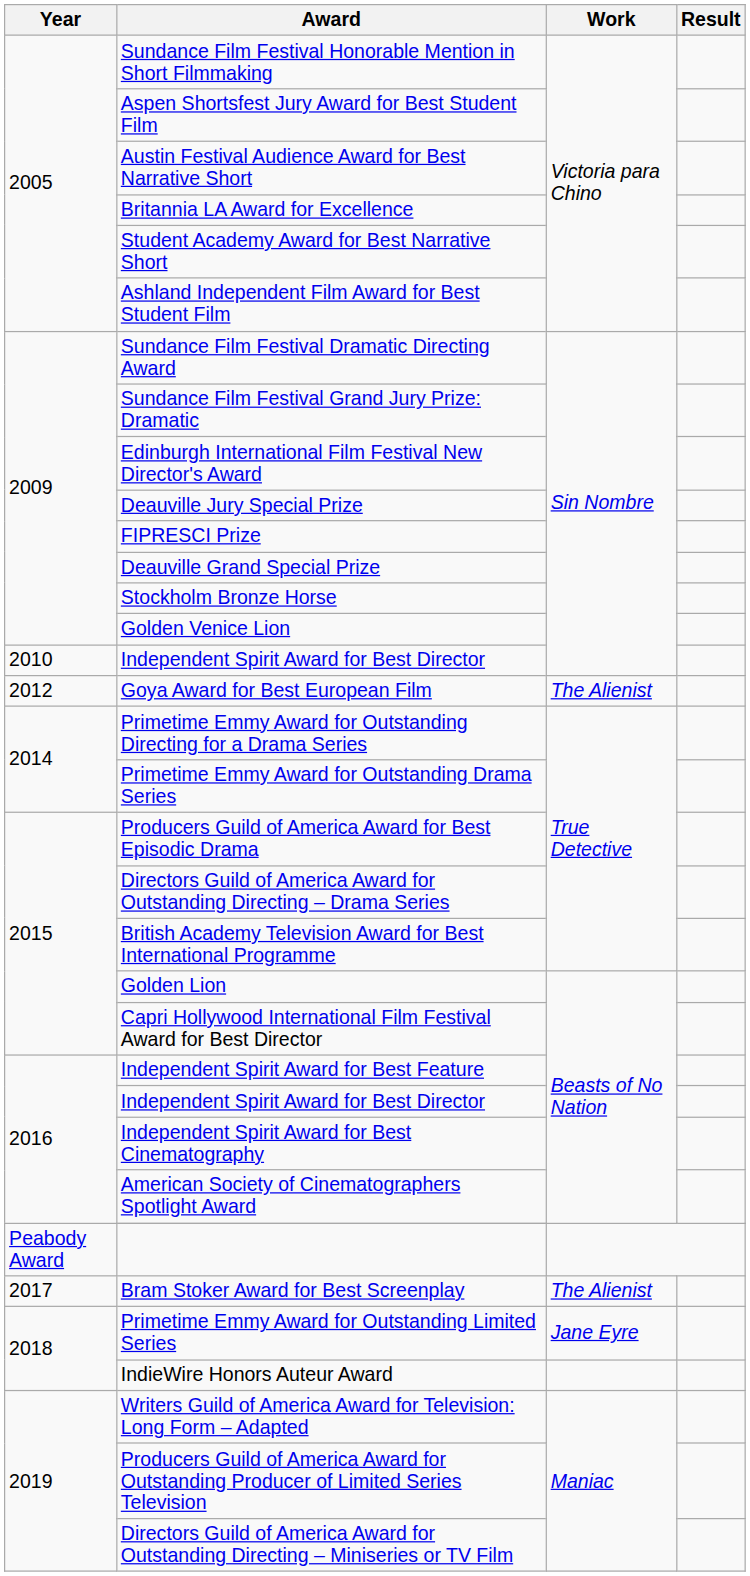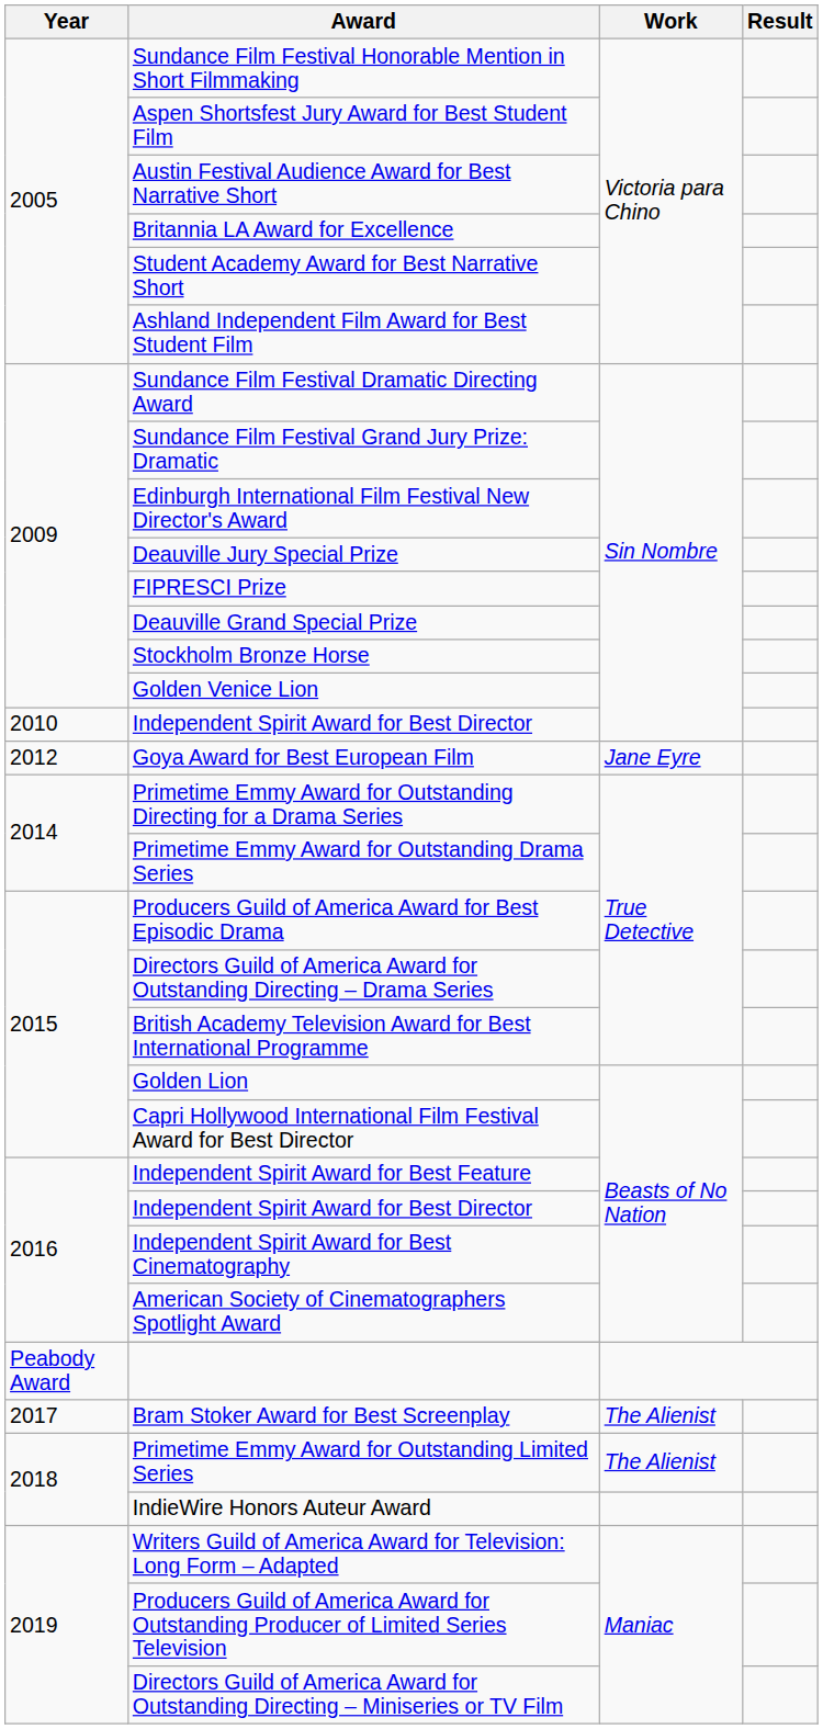 <table class="wikitable">
 <tr>
 <th>Year</th>
 <th>Award</th>
 <th>Work</th>
 <th>Result</th>
 </tr>
 <tr>
 <td rowspan=6>2005</td>
 <td><a href='#'>Sundance Film Festival Honorable Mention in Short Filmmaking</a></td>
 <td rowspan=6><em>Victoria para Chino</em></td>
 <td></td>
 </tr>
 <tr>
 <td><a href='#'>Aspen Shortsfest Jury Award for Best Student Film</a></td>
 <td></td>
 </tr>
 <tr>
 <td><a href='#'>Austin Festival Audience Award for Best Narrative Short</a></td>
 <td></td>
 </tr>
 <tr>
 <td><a href='#'>Britannia LA Award for Excellence</a></td>
 <td></td>
 </tr>
 <tr>
 <td><a href='#'>Student Academy Award for Best Narrative Short</a></td>
 <td></td>
 </tr>
 <tr>
 <td><a href='#'>Ashland Independent Film Award for Best Student Film</a></td>
 <td></td>
 </tr>
 <tr>
 <td rowspan="8">2009</td>
 <td><a href='#'>Sundance Film Festival Dramatic Directing Award</a></td>
 <td rowspan="9"><em><a href='#'>Sin Nombre</a></em></td>
 <td></td>
 </tr>
 <tr>
 <td><a href='#'>Sundance Film Festival Grand Jury Prize: Dramatic</a></td>
 <td></td>
 </tr>
 <tr>
 <td><a href='#'>Edinburgh International Film Festival New Director's Award</a></td>
 <td></td>
 </tr>
 <tr>
 <td><a href='#'>Deauville Jury Special Prize</a></td>
 <td></td>
 </tr>
 <tr>
 <td><a href='#'>FIPRESCI Prize</a></td>
 <td></td>
 </tr>
 <tr>
 <td><a href='#'>Deauville Grand Special Prize</a></td>
 <td></td>
 </tr>
 <tr>
 <td><a href='#'>Stockholm Bronze Horse</a></td>
 <td></td>
 </tr>
 <tr>
 <td><a href='#'>Golden Venice Lion</a></td>
 <td></td>
 </tr>
 <tr>
 <td>2010</td>
 <td><a href='#'>Independent Spirit Award for Best Director</a></td>
 <td></td>
 </tr>
 <tr>
 <td>2012</td>
 <td><a href='#'>Goya Award for Best European Film</a></td>
-<td><em><a href='#'>The Alienist</a></em></td>
+<td><em><a href='#'>Jane Eyre</a></em></td>
 <td></td>
 </tr>
 <tr>
 <td rowspan="2">2014</td>
 <td><a href='#'>Primetime Emmy Award for Outstanding Directing for a Drama Series</a></td>
 <td rowspan="5"><em><a href='#'>True Detective</a></em></td>
 <td></td>
 </tr>
 <tr>
 <td><a href='#'>Primetime Emmy Award for Outstanding Drama Series</a></td>
 <td></td>
 </tr>
 <tr>
 <td rowspan="5">2015</td>
 <td><a href='#'>Producers Guild of America Award for Best Episodic Drama</a></td>
 <td></td>
 </tr>
 <tr>
 <td><a href='#'>Directors Guild of America Award for Outstanding Directing – Drama Series</a></td>
 <td></td>
 </tr>
 <tr>
 <td><a href='#'>British Academy Television Award for Best International Programme</a></td>
 <td></td>
 </tr>
 <tr>
 <td><a href='#'>Golden Lion</a></td>
 <td rowspan="7"><em><a href='#'>Beasts of No Nation</a></em></td>
 <td></td>
 </tr>
 <tr>
 <td><a href='#'>Capri Hollywood International Film Festival</a> Award for Best Director</td>
 <td></td>
 </tr>
 <tr>
 <td rowspan="5">2016</td>
 <td><a href='#'>Independent Spirit Award for Best Feature</a></td>
 <td></td>
 </tr>
 <tr>
 <td><a href='#'>Independent Spirit Award for Best Director</a></td>
 <td></td>
 </tr>
 <tr>
 <td><a href='#'>Independent Spirit Award for Best Cinematography</a></td>
 <td></td>
 </tr>
 <tr>
 <td><a href='#'>American Society of Cinematographers Spotlight Award</a></td>
 <td></td>
 </tr>
 <tr>
 </tr>
 <tr>
 <td><a href='#'>Peabody Award</a></td>
 <td></td>
 </tr>
 <tr>
 <td>2017</td>
 <td><a href='#'>Bram Stoker Award for Best Screenplay</a></td>
 <td><em><a href='#'>The Alienist</a></em></td>
 <td></td>
 </tr>
 <tr>
 <td rowspan="2">2018</td>
 <td><a href='#'>Primetime Emmy Award for Outstanding Limited Series</a></td>
-<td><em><a href='#'>Jane Eyre</a></em></td>
+<td><em><a href='#'>The Alienist</a></em></td>
 <td></td>
 </tr>
 <tr>
 <td>IndieWire Honors Auteur Award</td>
 <td></td>
 <td></td>
 </tr>
 <tr>
 <td rowspan="3">2019</td>
 <td><a href='#'>Writers Guild of America Award for Television: Long Form – Adapted</a></td>
 <td rowspan="3"><em><a href='#'>Maniac</a></em></td>
 <td></td>
 </tr>
 <tr>
 <td><a href='#'>Producers Guild of America Award for Outstanding Producer of Limited Series Television</a></td>
 <td></td>
 </tr>
 <tr>
 <td><a href='#'>Directors Guild of America Award for Outstanding Directing – Miniseries or TV Film</a></td>
 <td></td>
 </tr>
 </table>
